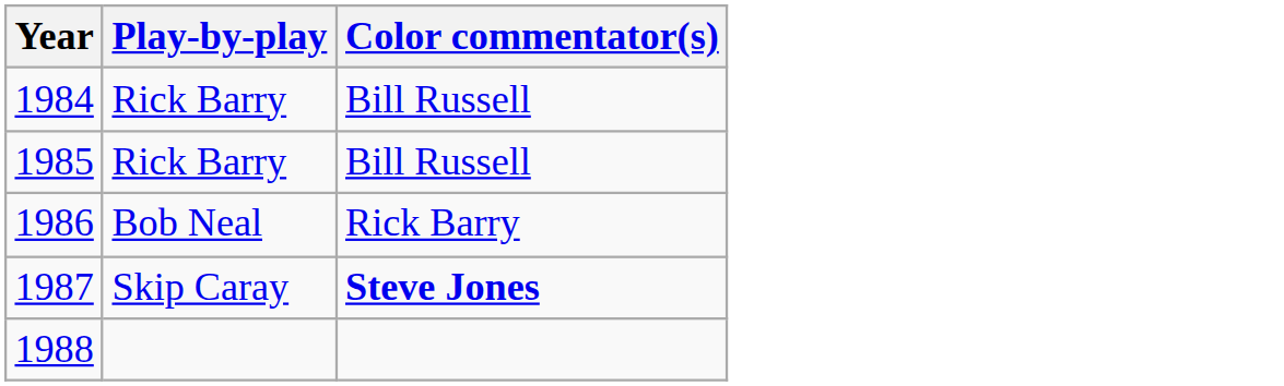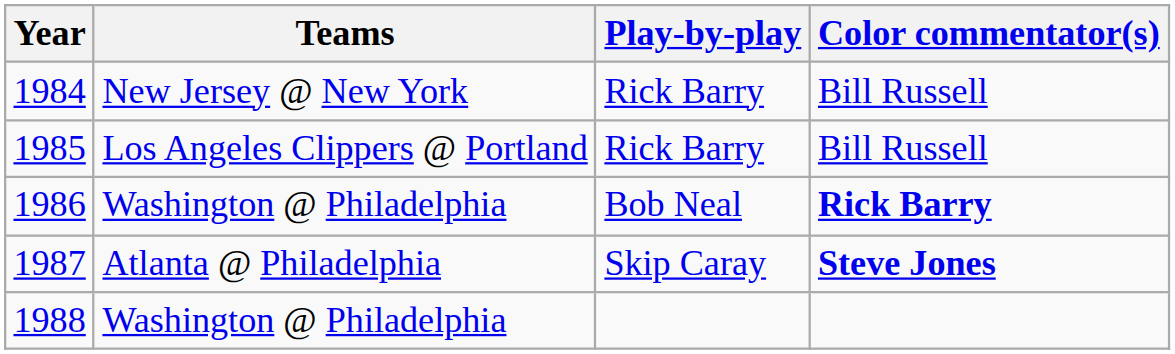 <table class="wikitable">
 <tr>
 <th>Year</th>
+<th>Teams</th>
 <th><a href='#'>Play-by-play</a></th>
 <th><a href='#'>Color commentator(s)</a></th>
 </tr>
 <tr>
 <td><a href='#'>1984</a></td>
+<td><a href='#'>New Jersey</a> @ <a href='#'>New York</a></td>
 <td><a href='#'>Rick Barry</a></td>
 <td><a href='#'>Bill Russell</a></td>
 </tr>
 <tr>
 <td><a href='#'>1985</a></td>
+<td><a href='#'>Los Angeles Clippers</a> @ <a href='#'>Portland</a></td>
 <td><a href='#'>Rick Barry</a></td>
 <td><a href='#'>Bill Russell</a></td>
 </tr>
 <tr>
 <td><a href='#'>1986</a></td>
+<td><a href='#'>Washington</a> @ <a href='#'>Philadelphia</a></td>
 <td><a href='#'>Bob Neal</a></td>
-<td><a href='#'>Rick Barry</a></td>
+<td><strong><a href='#'>Rick Barry</a></strong></td>
 </tr>
 <tr>
 <td><a href='#'>1987</a></td>
+<td><a href='#'>Atlanta</a> @ <a href='#'>Philadelphia</a></td>
 <td><a href='#'>Skip Caray</a></td>
 <td><strong><a href='#'>Steve Jones</a></strong></td>
 </tr>
 <tr>
 <td><a href='#'>1988</a></td>
+<td><a href='#'>Washington</a> @ <a href='#'>Philadelphia</a></td>
 <td></td>
 <td></td>
 </tr>
 </table>
